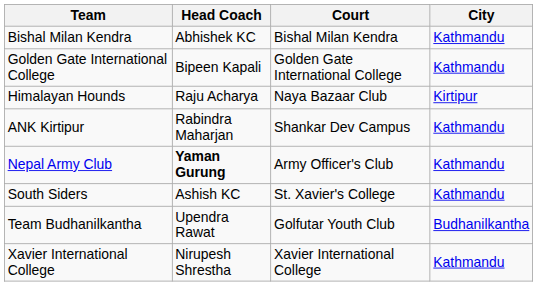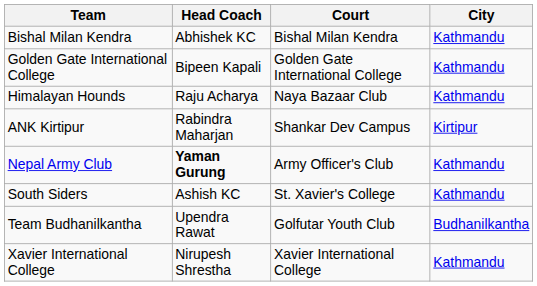 <table class="wikitable">
 <tr>
 <th>Team</th>
 <th>Head Coach</th>
 <th>Court</th>
 <th>City</th>
 </tr>
 <tr>
 <td>Bishal Milan Kendra</td>
 <td>Abhishek KC</td>
 <td>Bishal Milan Kendra</td>
 <td><a href='#'>Kathmandu</a></td>
 </tr>
 <tr>
 <td>Golden Gate International College</td>
 <td>Bipeen Kapali</td>
 <td>Golden Gate International College</td>
 <td><a href='#'>Kathmandu</a></td>
 </tr>
 <tr>
 <td>Himalayan Hounds</td>
 <td>Raju Acharya</td>
 <td>Naya Bazaar Club</td>
-<td><a href='#'>Kirtipur</a></td>
+<td><a href='#'>Kathmandu</a></td>
 </tr>
 <tr>
 <td>ANK Kirtipur</td>
 <td>Rabindra Maharjan</td>
 <td>Shankar Dev Campus</td>
-<td><a href='#'>Kathmandu</a></td>
+<td><a href='#'>Kirtipur</a></td>
 </tr>
 <tr>
 <td><a href='#'>Nepal Army Club</a></td>
 <td><strong>Yaman Gurung</strong></td>
 <td>Army Officer's Club</td>
 <td><a href='#'>Kathmandu</a></td>
 </tr>
 <tr>
 <td>South Siders</td>
 <td>Ashish KC</td>
 <td>St. Xavier's College</td>
 <td><a href='#'>Kathmandu</a></td>
 </tr>
 <tr>
 <td>Team Budhanilkantha</td>
 <td>Upendra Rawat</td>
 <td>Golfutar Youth Club</td>
 <td><a href='#'>Budhanilkantha</a></td>
 </tr>
 <tr>
 <td>Xavier International College</td>
 <td>Nirupesh Shrestha</td>
 <td>Xavier International College</td>
 <td><a href='#'>Kathmandu</a></td>
 </tr>
 </table>
